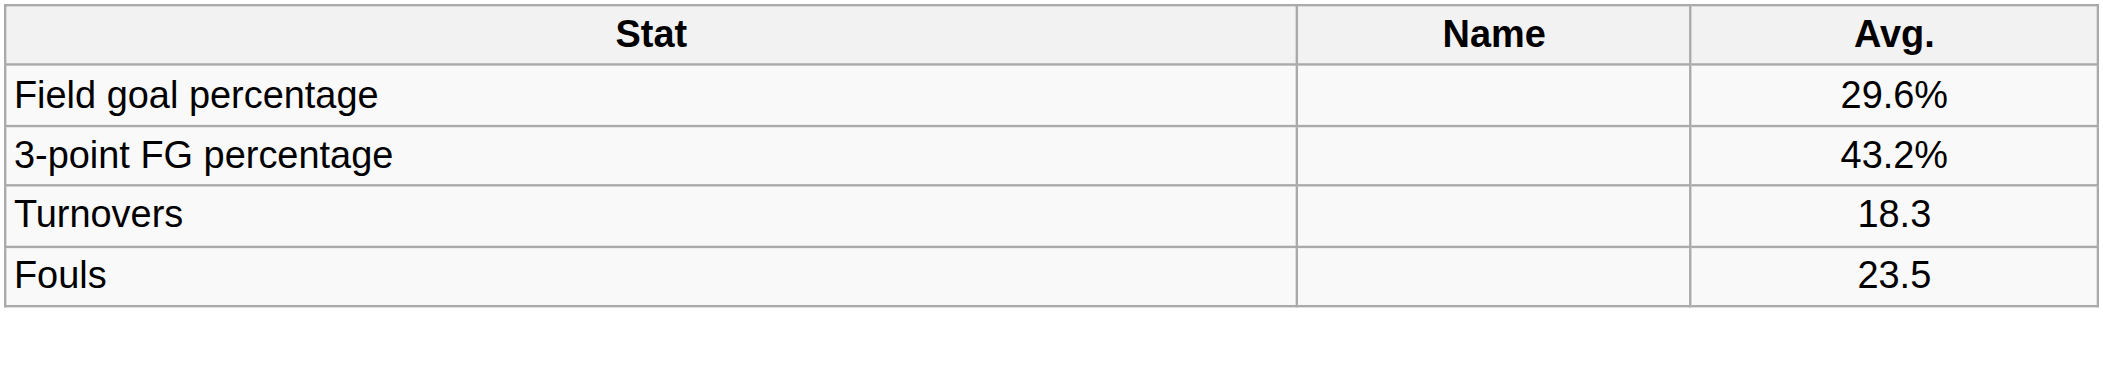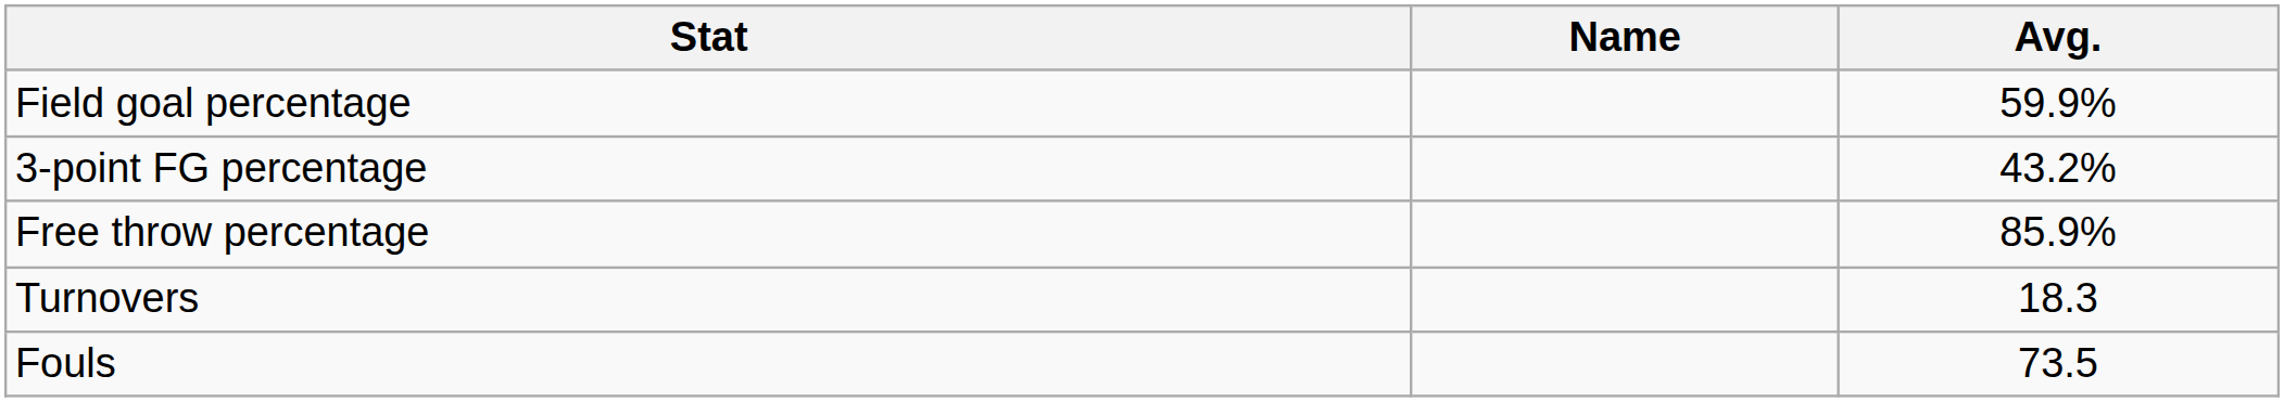 <table class=wikitable width=100%>
 <tr>
 <th>Stat</th>
 <th>Name</th>
 <th>Avg.</th>
 </tr>
 <tr>
 <td>Field goal percentage</td>
 <td></td>
-<td align=center>29.6%</td>
+<td align=center>59.9%</td>
 </tr>
 <tr>
 <td>3-point FG percentage</td>
 <td></td>
 <td align=center>43.2%</td>
+</tr>
+<tr>
+<td>Free throw percentage</td>
+<td></td>
+<td align=center>85.9%</td>
 </tr>
 <tr>
 <td>Turnovers</td>
 <td></td>
 <td align=center>18.3</td>
 </tr>
 <tr>
 <td>Fouls</td>
 <td></td>
-<td align=center>23.5</td>
+<td align=center>73.5</td>
 </tr>
 </table>
